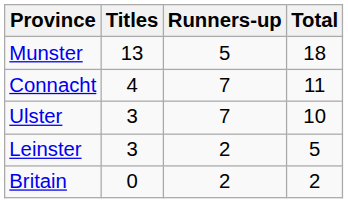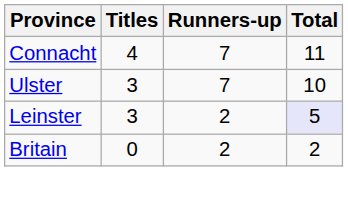 <table class="wikitable sortable" style="text-align:center;">
 <tr>
 <th>Province</th>
 <th>Titles</th>
 <th>Runners-up</th>
 <th>Total</th>
-</tr>
-<tr>
-<td style="text-align:left"><a href='#'>Munster</a></td>
-<td>13</td>
-<td>5</td>
-<td>18</td>
 </tr>
 <tr>
 <td style="text-align:left"><a href='#'>Connacht</a></td>
 <td>4</td>
 <td>7</td>
 <td>11</td>
 </tr>
 <tr>
 <td style="text-align:left"><a href='#'>Ulster</a></td>
 <td>3</td>
 <td>7</td>
 <td>10</td>
 </tr>
 <tr>
 <td style="text-align:left"><a href='#'>Leinster</a></td>
 <td>3</td>
 <td>2</td>
-<td>5</td>
+<td style="background: lavender;">5</td>
 </tr>
 <tr>
 <td style="text-align:left"><a href='#'>Britain</a></td>
 <td>0</td>
 <td>2</td>
 <td>2</td>
 </tr>
 </table>
